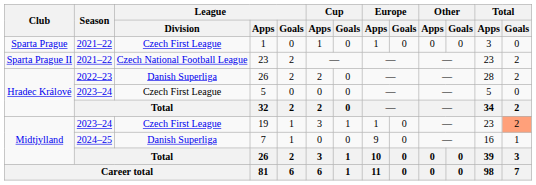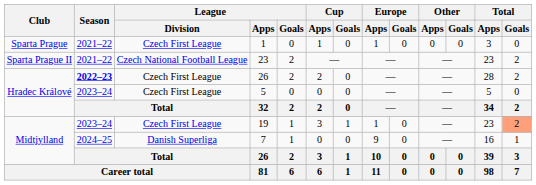 <table class="wikitable" style="text-align:center">
 <tr>
 <th rowspan="2">Club</th>
 <th rowspan="2">Season</th>
 <th colspan="3">League</th>
 <th colspan="2">Cup</th>
 <th colspan="2">Europe</th>
 <th colspan="2">Other</th>
 <th colspan="2">Total</th>
 </tr>
 <tr>
 <th>Division</th>
 <th>Apps</th>
 <th>Goals</th>
 <th>Apps</th>
 <th>Goals</th>
 <th>Apps</th>
 <th>Goals</th>
 <th>Apps</th>
 <th>Goals</th>
 <th>Apps</th>
 <th>Goals</th>
 </tr>
 <tr>
 <td><a href='#'>Sparta Prague</a></td>
 <td><a href='#'>2021–22</a></td>
 <td><a href='#'>Czech First League</a></td>
 <td>1</td>
 <td>0</td>
 <td>1</td>
 <td>0</td>
 <td>1</td>
 <td>0</td>
 <td>0</td>
 <td>0</td>
 <td>3</td>
 <td>0</td>
 </tr>
 <tr>
 <td><a href='#'>Sparta Prague II</a></td>
 <td><a href='#'>2021–22</a></td>
 <td><a href='#'>Czech National Football League</a></td>
 <td>23</td>
 <td>2</td>
 <td colspan="2">—</td>
 <td colspan="2">—</td>
 <td colspan="2">—</td>
 <td>23</td>
 <td>2</td>
 </tr>
 <tr>
 <td rowspan="3"><a href='#'>Hradec Králové</a></td>
-<td><a href='#'>2022–23</a></td>
-<td><a href='#'>Danish Superliga</a></td>
+<td><strong><a href='#'>2022–23</a></strong></td>
+<td>Czech First League</td>
 <td>26</td>
 <td>2</td>
 <td>2</td>
 <td>0</td>
 <td colspan="2">—</td>
 <td colspan="2">—</td>
 <td>28</td>
 <td>2</td>
 </tr>
 <tr>
 <td><a href='#'>2023–24</a></td>
 <td>Czech First League</td>
 <td>5</td>
 <td>0</td>
 <td>0</td>
 <td>0</td>
 <td colspan="2">—</td>
 <td colspan="2">—</td>
 <td>5</td>
 <td>0</td>
 </tr>
 <tr>
 <th colspan="2">Total</th>
 <th>32</th>
 <th>2</th>
 <th>2</th>
 <th>0</th>
 <th colspan="2">—</th>
 <th colspan="2">—</th>
 <th>34</th>
 <th>2</th>
 </tr>
 <tr>
 <td rowspan="3"><a href='#'>Midtjylland</a></td>
 <td><a href='#'>2023–24</a></td>
 <td><a href='#'>Czech First League</a></td>
 <td>19</td>
 <td>1</td>
 <td>3</td>
 <td>1</td>
 <td>1</td>
 <td>0</td>
 <td colspan="2">—</td>
 <td>23</td>
 <td style="background: lightsalmon;">2</td>
 </tr>
 <tr>
 <td><a href='#'>2024–25</a></td>
 <td><a href='#'>Danish Superliga</a></td>
 <td>7</td>
 <td>1</td>
 <td>0</td>
 <td>0</td>
 <td>9</td>
 <td>0</td>
 <td colspan="2">—</td>
 <td>16</td>
 <td>1</td>
 </tr>
 <tr>
 <th colspan="2">Total</th>
 <th>26</th>
 <th>2</th>
 <th>3</th>
 <th>1</th>
 <th>10</th>
 <th>0</th>
 <th>0</th>
 <th>0</th>
 <th>39</th>
 <th>3</th>
 </tr>
 <tr>
 <th colspan="3">Career total</th>
 <th>81</th>
 <th>6</th>
 <th>6</th>
 <th>1</th>
 <th>11</th>
 <th>0</th>
 <th>0</th>
 <th>0</th>
 <th>98</th>
 <th>7</th>
 </tr>
 </table>
